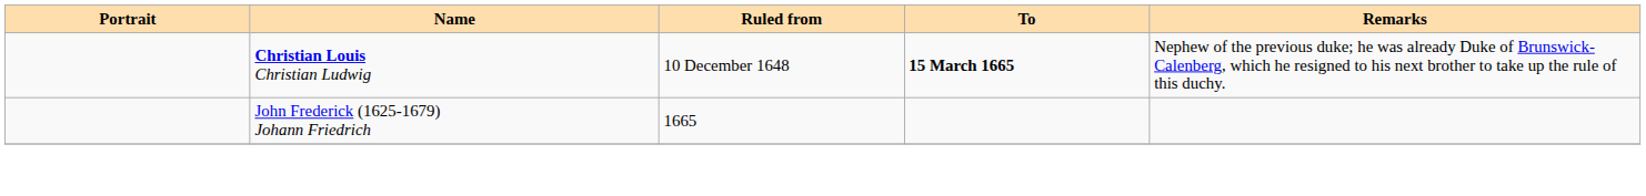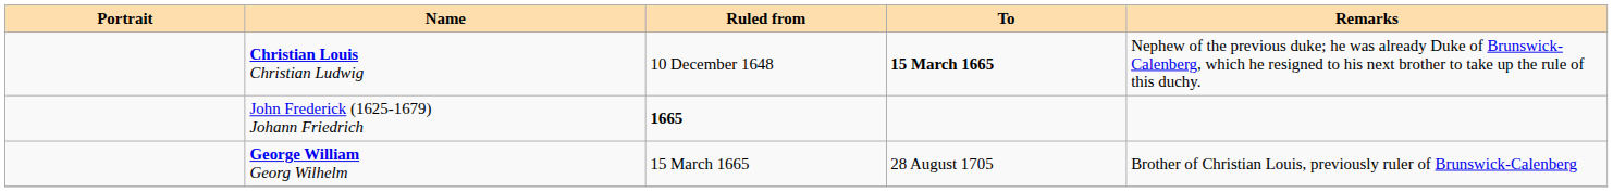 <table width = "100%" border = 1 border="1" cellpadding="4" cellspacing="0" style="margin: 0.5em 1em 0.5em 0; background: #f9f9f9; border: 1px #aaa solid; border-collapse: collapse;">
 <tr>
 <th width = "15%" bgcolor = "#FFDEAD">Portrait</th>
 <th width = "25%" bgcolor = "#FFDEAD">Name</th>
 <th width = "15%" bgcolor = "#FFDEAD">Ruled from</th>
 <th width = "15%" bgcolor = "#FFDEAD">To</th>
 <th width = "30%" bgcolor = "#FFDEAD">Remarks</th>
 </tr>
 <tr>
 <td></td>
 <td><strong><a href='#'>Christian Louis</a></strong><br><em>Christian Ludwig</em></td>
 <td>10 December 1648</td>
 <td><strong>15 March 1665</strong></td>
 <td>Nephew of the previous duke; he was already Duke of <a href='#'>Brunswick-Calenberg</a>, which he resigned to his next brother to take up the rule of this duchy.</td>
 </tr>
 <tr>
 <td></td>
 <td><a href='#'>John Frederick</a> (1625-1679)<br><em>Johann Friedrich</em></td>
-<td>1665</td>
+<td><strong>1665</strong></td>
 <td></td>
 <td></td>
 </tr>
 <tr>
+<td></td>
+<td><strong><a href='#'>George William</a></strong><br><em>Georg Wilhelm</em></td>
+<td>15 March 1665</td>
+<td>28 August 1705</td>
+<td>Brother of Christian Louis, previously ruler of <a href='#'>Brunswick-Calenberg</a></td>
+</tr>
+<tr>
 </tr>
 </table>
